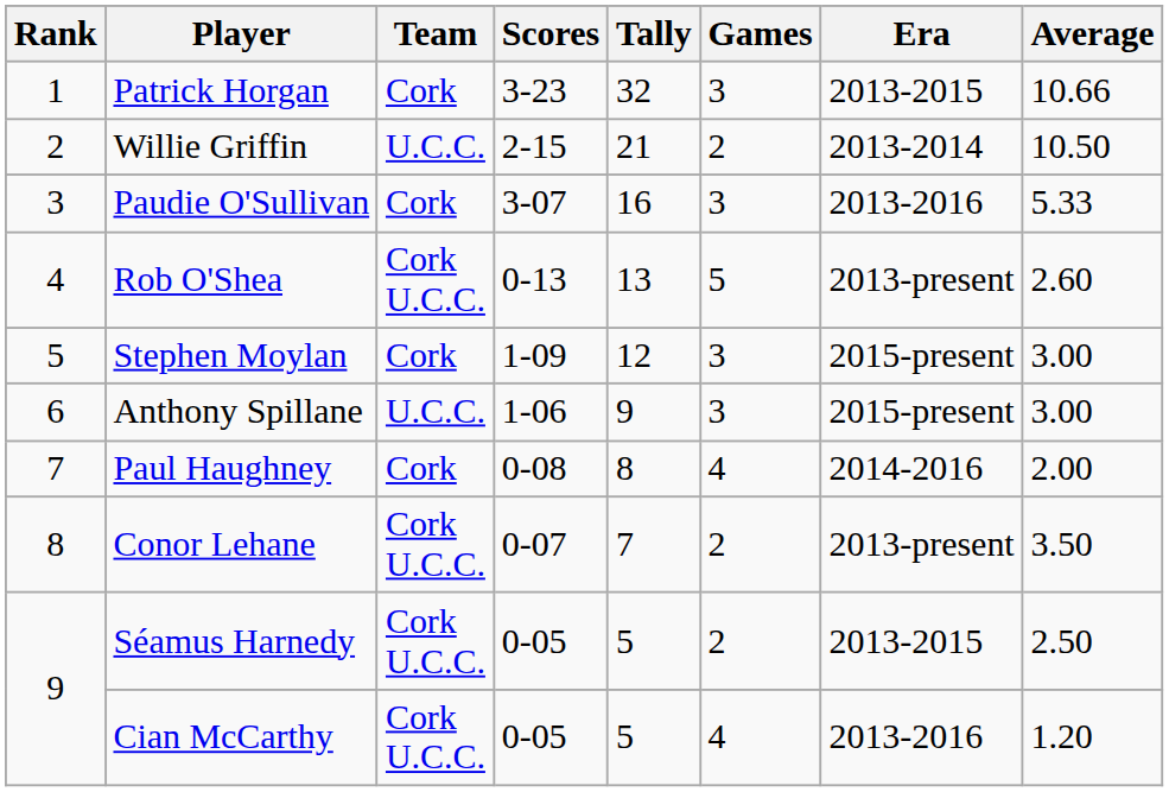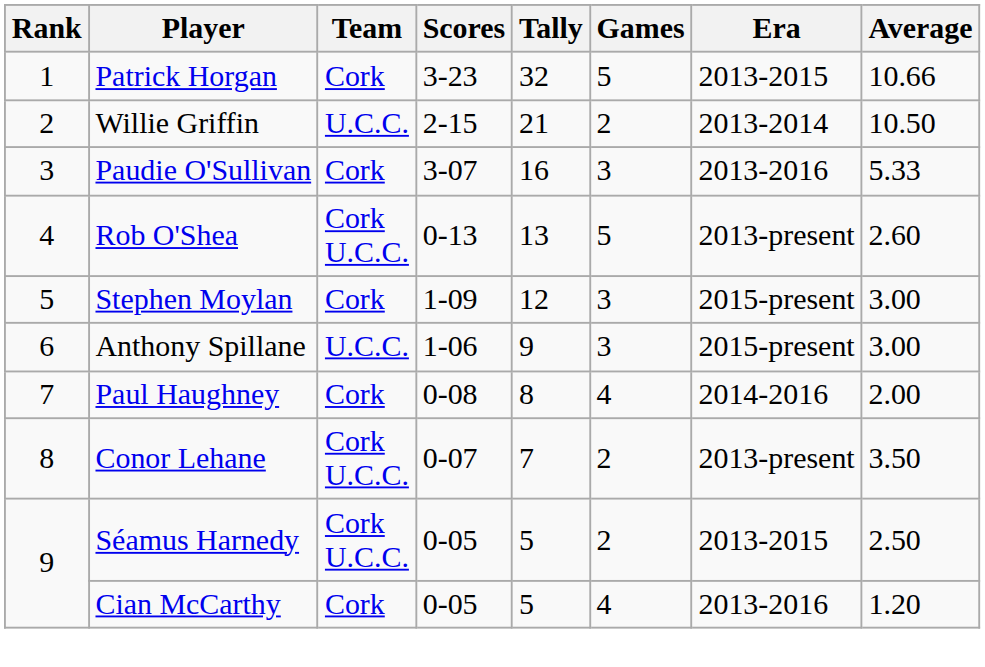 <table class="wikitable">
 <tr>
 <th>Rank</th>
 <th>Player</th>
 <th>Team</th>
 <th>Scores</th>
 <th>Tally</th>
 <th>Games</th>
 <th>Era</th>
 <th>Average</th>
 </tr>
 <tr>
 <td style="text-align:center;">1</td>
 <td style="text-align:left;"><a href='#'>Patrick Horgan</a></td>
 <td style="text-align:left;"> <a href='#'>Cork</a></td>
 <td>3-23</td>
 <td>32</td>
-<td>3</td>
+<td>5</td>
 <td>2013-2015</td>
 <td>10.66</td>
 </tr>
 <tr>
 <td style="text-align:center;">2</td>
 <td style="text-align:left;">Willie Griffin</td>
 <td style="text-align:left;"> <a href='#'>U.C.C.</a></td>
 <td>2-15</td>
 <td>21</td>
 <td>2</td>
 <td>2013-2014</td>
 <td>10.50</td>
 </tr>
 <tr>
 <td style="text-align:center;">3</td>
 <td style="text-align:left;"><a href='#'>Paudie O'Sullivan</a></td>
 <td style="text-align:left;"> <a href='#'>Cork</a></td>
 <td>3-07</td>
 <td>16</td>
 <td>3</td>
 <td>2013-2016</td>
 <td>5.33</td>
 </tr>
 <tr>
 <td style="text-align:center;">4</td>
 <td style="text-align:left;"><a href='#'>Rob O'Shea</a></td>
 <td style="text-align:left;"> <a href='#'>Cork</a><br> <a href='#'>U.C.C.</a></td>
 <td>0-13</td>
 <td>13</td>
 <td>5</td>
 <td>2013-present</td>
 <td>2.60</td>
 </tr>
 <tr>
 <td style="text-align:center;">5</td>
 <td style="text-align:left;"><a href='#'>Stephen Moylan</a></td>
 <td style="text-align:left;"> <a href='#'>Cork</a></td>
 <td>1-09</td>
 <td>12</td>
 <td>3</td>
 <td>2015-present</td>
 <td>3.00</td>
 </tr>
 <tr>
 <td style="text-align:center;">6</td>
 <td style="text-align:left;">Anthony Spillane</td>
 <td style="text-align:left;"> <a href='#'>U.C.C.</a></td>
 <td>1-06</td>
 <td>9</td>
 <td>3</td>
 <td>2015-present</td>
 <td>3.00</td>
 </tr>
 <tr>
 <td style="text-align:center;">7</td>
 <td style="text-align:left;"><a href='#'>Paul Haughney</a></td>
 <td style="text-align:left;"> <a href='#'>Cork</a></td>
 <td>0-08</td>
 <td>8</td>
 <td>4</td>
 <td>2014-2016</td>
 <td>2.00</td>
 </tr>
 <tr>
 <td style="text-align:center;">8</td>
 <td style="text-align:left;"><a href='#'>Conor Lehane</a></td>
 <td style="text-align:left;"> <a href='#'>Cork</a><br> <a href='#'>U.C.C.</a></td>
 <td>0-07</td>
 <td>7</td>
 <td>2</td>
 <td>2013-present</td>
 <td>3.50</td>
 </tr>
 <tr>
 <td rowspan=2 align=center>9</td>
 <td style="text-align:left;"><a href='#'>Séamus Harnedy</a></td>
 <td style="text-align:left;"> <a href='#'>Cork</a><br> <a href='#'>U.C.C.</a></td>
 <td>0-05</td>
 <td>5</td>
 <td>2</td>
 <td>2013-2015</td>
 <td>2.50</td>
 </tr>
 <tr>
 <td style="text-align:left;"><a href='#'>Cian McCarthy</a></td>
-<td style="text-align:left;"> <a href='#'>Cork</a><br> <a href='#'>U.C.C.</a></td>
+<td style="text-align:left;"> <a href='#'>Cork</a></td>
 <td>0-05</td>
 <td>5</td>
 <td>4</td>
 <td>2013-2016</td>
 <td>1.20</td>
 </tr>
 </table>
